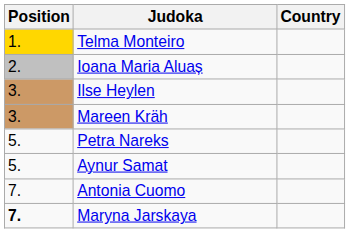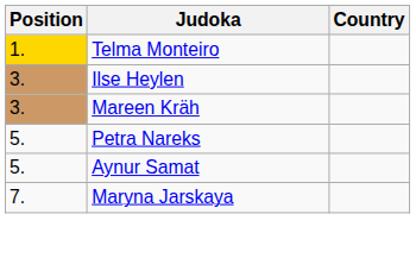 <table class=wikitable>
 <tr>
 <th width=10>Position</th>
 <th width=200>Judoka</th>
 <th width=10>Country</th>
 </tr>
 <tr>
 <td bgcolor=gold>1.</td>
 <td><a href='#'>Telma Monteiro</a></td>
-<td></td>
-</tr>
-<tr>
-<td bgcolor="silver">2.</td>
-<td><a href='#'>Ioana Maria Aluaș</a></td>
 <td></td>
 </tr>
 <tr>
 <td bgcolor="CC9966">3.</td>
 <td><a href='#'>Ilse Heylen</a></td>
 <td></td>
 </tr>
 <tr>
 <td bgcolor="CC9966">3.</td>
 <td><a href='#'>Mareen Kräh</a></td>
 <td></td>
 </tr>
 <tr>
 <td>5.</td>
 <td><a href='#'>Petra Nareks</a></td>
 <td></td>
 </tr>
 <tr>
 <td>5.</td>
 <td><a href='#'>Aynur Samat</a></td>
 <td></td>
 </tr>
 <tr>
 <td>7.</td>
-<td><a href='#'>Antonia Cuomo</a></td>
-<td></td>
-</tr>
-<tr>
-<td><strong>7.</strong></td>
 <td><a href='#'>Maryna Jarskaya</a></td>
 <td></td>
 </tr>
 </table>
